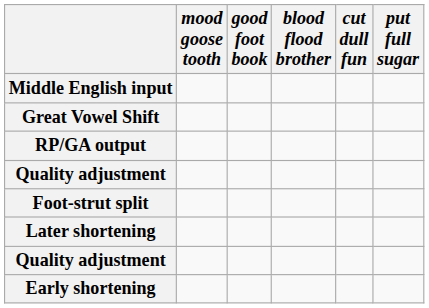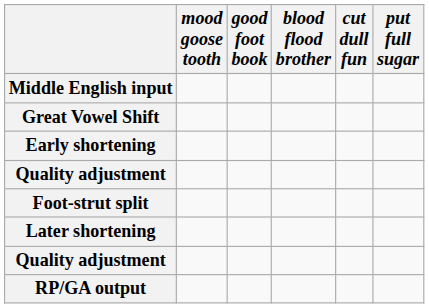 <table class="wikitable mw-collapsible">
 <tr>
 <th></th>
 <th><em>mood<br>goose<br>tooth</em></th>
 <th><em>good<br>foot<br>book</em></th>
 <th><em>blood<br>flood<br>brother</em></th>
 <th><em>cut<br>dull<br>fun</em></th>
 <th><em>put<br>full<br>sugar</em></th>
 </tr>
 <tr>
 <th>Middle English input</th>
 <td></td>
 <td></td>
 <td></td>
 <td></td>
 <td></td>
 </tr>
 <tr>
 <th>Great Vowel Shift</th>
 <td></td>
 <td></td>
 <td></td>
 <td></td>
 <td></td>
 </tr>
 <tr>
-<th>RP/GA output</th>
+<th>Early shortening</th>
 <td></td>
 <td></td>
 <td></td>
 <td></td>
 <td></td>
 </tr>
 <tr>
 <th>Quality adjustment</th>
 <td></td>
 <td></td>
 <td></td>
 <td></td>
 <td></td>
 </tr>
 <tr>
 <th>Foot-strut split</th>
 <td></td>
 <td></td>
 <td></td>
 <td></td>
 <td></td>
 </tr>
 <tr>
 <th>Later shortening</th>
 <td></td>
 <td></td>
 <td></td>
 <td></td>
 <td></td>
 </tr>
 <tr>
 <th>Quality adjustment</th>
 <td></td>
 <td></td>
 <td></td>
 <td></td>
 <td></td>
 </tr>
 <tr>
-<th>Early shortening</th>
+<th>RP/GA output</th>
 <td></td>
 <td></td>
 <td></td>
 <td></td>
 <td></td>
 </tr>
 </table>
